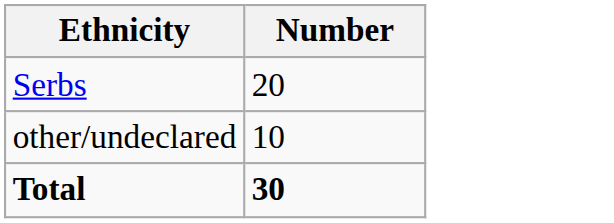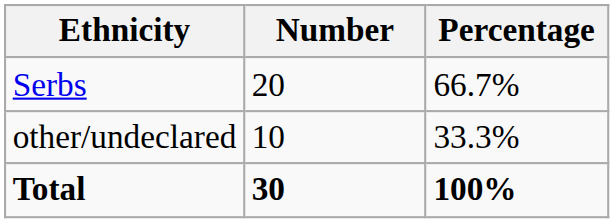 <table class="wikitable">
 <tr>
 <th width="100px">Ethnicity</th>
 <th width="80px">Number</th>
+<th width="80px">Percentage</th>
 </tr>
 <tr>
 <td><a href='#'>Serbs</a></td>
 <td>20</td>
+<td>66.7%</td>
 </tr>
 <tr>
 <td>other/undeclared</td>
 <td>10</td>
+<td>33.3%</td>
 </tr>
 <tr>
 <td><strong>Total</strong></td>
 <td><strong>30</strong></td>
+<td><strong>100%</strong></td>
 </tr>
 </table>
